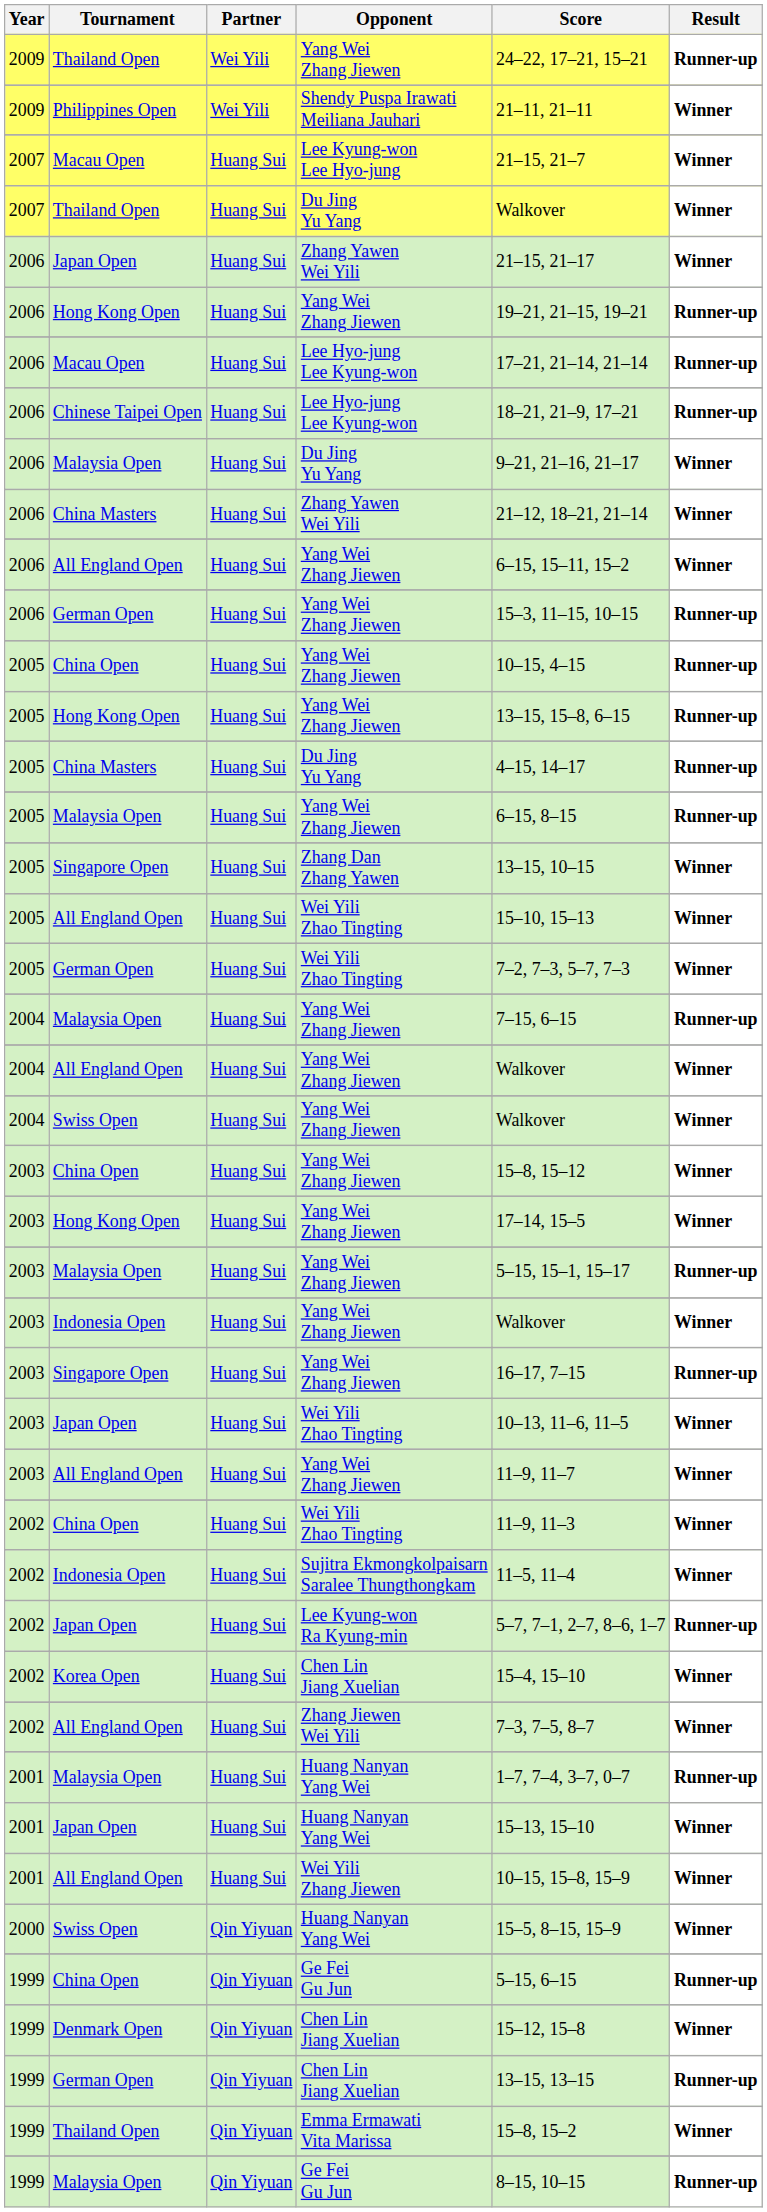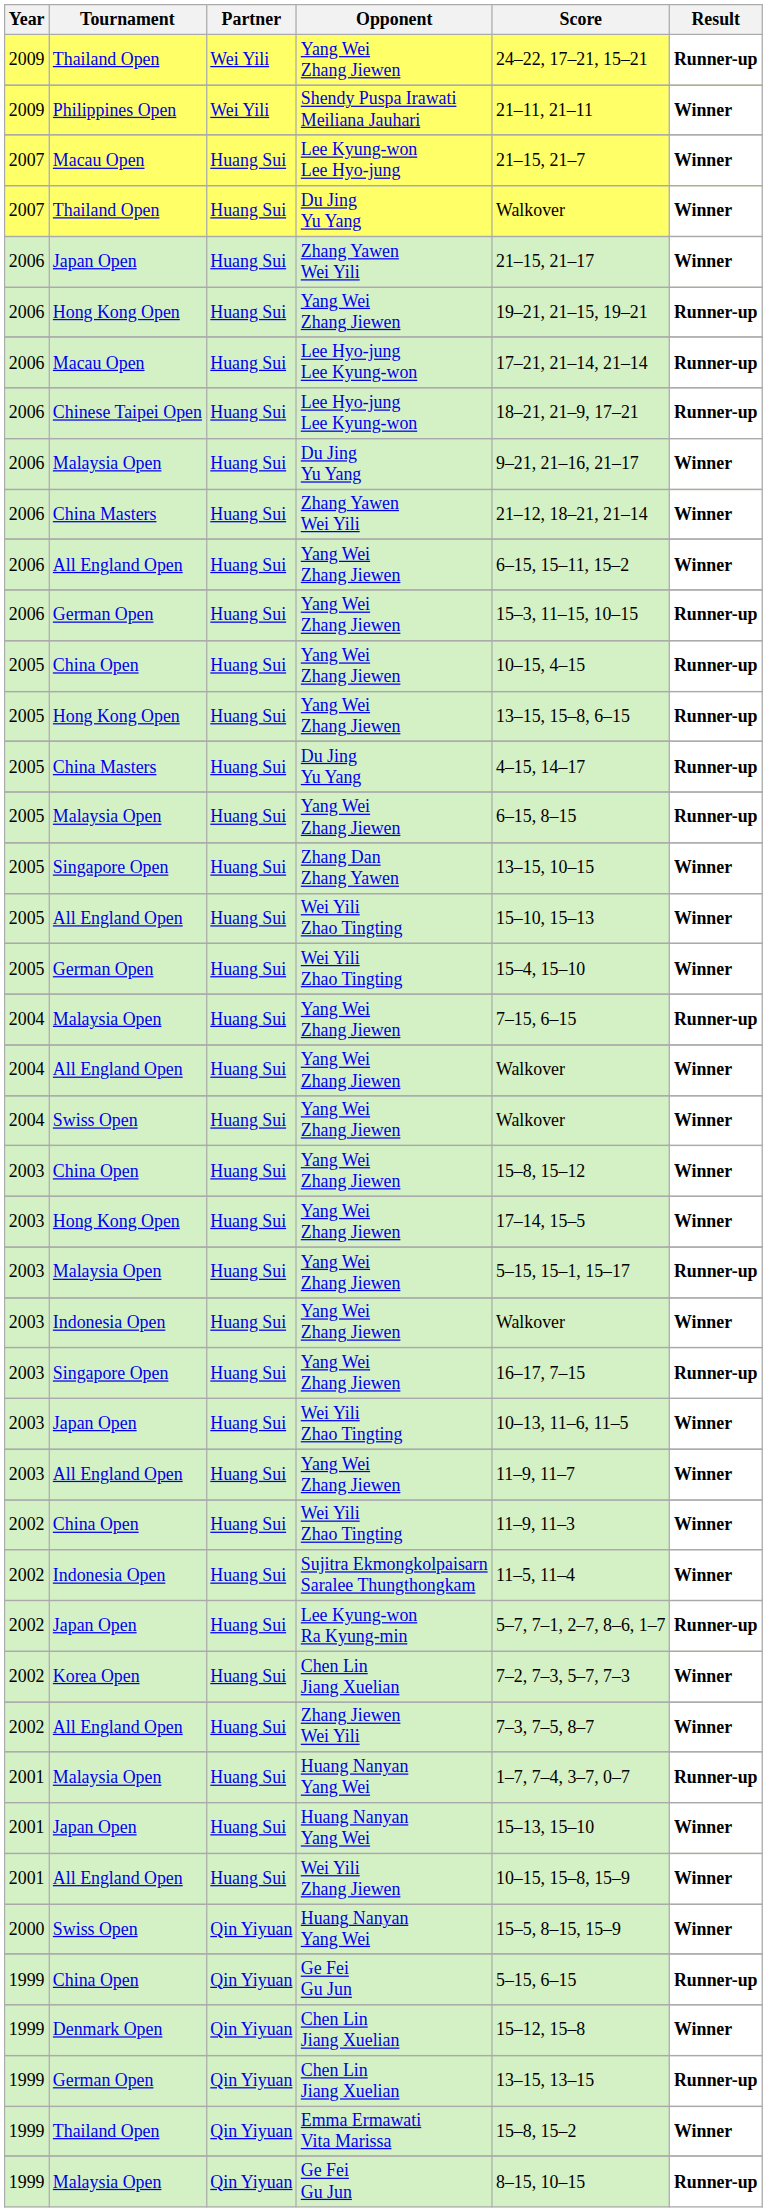 <table class="sortable wikitable" style="font-size: 90%;">
 <tr>
 <th>Year</th>
 <th>Tournament</th>
 <th>Partner</th>
 <th>Opponent</th>
 <th>Score</th>
 <th>Result</th>
 </tr>
 <tr style="background:#FFFF67">
 <td align="center">2009</td>
 <td align="left"><a href='#'>Thailand Open</a></td>
 <td align="left"> <a href='#'>Wei Yili</a></td>
 <td align="left"> <a href='#'>Yang Wei</a> <br>  <a href='#'>Zhang Jiewen</a></td>
 <td align="left">24–22, 17–21, 15–21</td>
 <td style="text-align:left; background:white"> <strong>Runner-up</strong></td>
 </tr>
 <tr>
 </tr>
 <tr style="background:#FFFF67">
 <td align="center">2009</td>
 <td align="left"><a href='#'>Philippines Open</a></td>
 <td align="left"> <a href='#'>Wei Yili</a></td>
 <td align="left"> <a href='#'>Shendy Puspa Irawati</a> <br>  <a href='#'>Meiliana Jauhari</a></td>
 <td align="left">21–11, 21–11</td>
 <td style="text-align:left; background:white"> <strong>Winner</strong></td>
 </tr>
 <tr>
 </tr>
 <tr style="background:#FFFF67">
 <td align="center">2007</td>
 <td align="left"><a href='#'>Macau Open</a></td>
 <td align="left"> <a href='#'>Huang Sui</a></td>
 <td align="left"> <a href='#'>Lee Kyung-won</a> <br>  <a href='#'>Lee Hyo-jung</a></td>
 <td align="left">21–15, 21–7</td>
 <td style="text-align:left; background:white"> <strong>Winner</strong></td>
 </tr>
 <tr>
 </tr>
 <tr style="background:#FFFF67">
 <td align="center">2007</td>
 <td align="left"><a href='#'>Thailand Open</a></td>
 <td align="left"> <a href='#'>Huang Sui</a></td>
 <td align="left"> <a href='#'>Du Jing</a> <br>  <a href='#'>Yu Yang</a></td>
 <td align="left">Walkover</td>
 <td style="text-align:left; background:white"> <strong>Winner</strong></td>
 </tr>
 <tr>
 </tr>
 <tr style="background:#D4F1C5">
 <td align="center">2006</td>
 <td align="left"><a href='#'>Japan Open</a></td>
 <td align="left"> <a href='#'>Huang Sui</a></td>
 <td align="left"> <a href='#'>Zhang Yawen</a> <br>  <a href='#'>Wei Yili</a></td>
 <td align="left">21–15, 21–17</td>
 <td style="text-align:left; background:white"> <strong>Winner</strong></td>
 </tr>
 <tr>
 </tr>
 <tr style="background:#D4F1C5">
 <td align="center">2006</td>
 <td align="left"><a href='#'>Hong Kong Open</a></td>
 <td align="left"> <a href='#'>Huang Sui</a></td>
 <td align="left"> <a href='#'>Yang Wei</a> <br>  <a href='#'>Zhang Jiewen</a></td>
 <td align="left">19–21, 21–15, 19–21</td>
 <td style="text-align:left; background:white"> <strong>Runner-up</strong></td>
 </tr>
 <tr>
 </tr>
 <tr style="background:#D4F1C5">
 <td align="center">2006</td>
 <td align="left"><a href='#'>Macau Open</a></td>
 <td align="left"> <a href='#'>Huang Sui</a></td>
 <td align="left"> <a href='#'>Lee Hyo-jung</a> <br>  <a href='#'>Lee Kyung-won</a></td>
 <td align="left">17–21, 21–14, 21–14</td>
 <td style="text-align:left; background:white"> <strong>Runner-up</strong></td>
 </tr>
 <tr>
 </tr>
 <tr style="background:#D4F1C5">
 <td align="center">2006</td>
 <td align="left"><a href='#'>Chinese Taipei Open</a></td>
 <td align="left"> <a href='#'>Huang Sui</a></td>
 <td align="left"> <a href='#'>Lee Hyo-jung</a> <br>  <a href='#'>Lee Kyung-won</a></td>
 <td align="left">18–21, 21–9, 17–21</td>
 <td style="text-align:left; background:white"> <strong>Runner-up</strong></td>
 </tr>
 <tr>
 </tr>
 <tr style="background:#D4F1C5">
 <td align="center">2006</td>
 <td align="left"><a href='#'>Malaysia Open</a></td>
 <td align="left"> <a href='#'>Huang Sui</a></td>
 <td align="left"> <a href='#'>Du Jing</a> <br>  <a href='#'>Yu Yang</a></td>
 <td align="left">9–21, 21–16, 21–17</td>
 <td style="text-align:left; background:white"> <strong>Winner</strong></td>
 </tr>
 <tr>
 </tr>
 <tr style="background:#D4F1C5">
 <td align="center">2006</td>
 <td align="left"><a href='#'>China Masters</a></td>
 <td align="left"> <a href='#'>Huang Sui</a></td>
 <td align="left"> <a href='#'>Zhang Yawen</a> <br>  <a href='#'>Wei Yili</a></td>
 <td align="left">21–12, 18–21, 21–14</td>
 <td style="text-align:left; background:white"> <strong>Winner</strong></td>
 </tr>
 <tr>
 </tr>
 <tr style="background:#D4F1C5">
 <td align="center">2006</td>
 <td align="left"><a href='#'>All England Open</a></td>
 <td align="left"> <a href='#'>Huang Sui</a></td>
 <td align="left"> <a href='#'>Yang Wei</a> <br>  <a href='#'>Zhang Jiewen</a></td>
 <td align="left">6–15, 15–11, 15–2</td>
 <td style="text-align:left; background:white"> <strong>Winner</strong></td>
 </tr>
 <tr>
 </tr>
 <tr style="background:#D4F1C5">
 <td align="center">2006</td>
 <td align="left"><a href='#'>German Open</a></td>
 <td align="left"> <a href='#'>Huang Sui</a></td>
 <td align="left"> <a href='#'>Yang Wei</a> <br>  <a href='#'>Zhang Jiewen</a></td>
 <td align="left">15–3, 11–15, 10–15</td>
 <td style="text-align:left; background:white"> <strong>Runner-up</strong></td>
 </tr>
 <tr>
 </tr>
 <tr style="background:#D4F1C5">
 <td align="center">2005</td>
 <td align="left"><a href='#'>China Open</a></td>
 <td align="left"> <a href='#'>Huang Sui</a></td>
 <td align="left"> <a href='#'>Yang Wei</a> <br>  <a href='#'>Zhang Jiewen</a></td>
 <td align="left">10–15, 4–15</td>
 <td style="text-align:left; background:white"> <strong>Runner-up</strong></td>
 </tr>
 <tr>
 </tr>
 <tr style="background:#D4F1C5">
 <td align="center">2005</td>
 <td align="left"><a href='#'>Hong Kong Open</a></td>
 <td align="left"> <a href='#'>Huang Sui</a></td>
 <td align="left"> <a href='#'>Yang Wei</a> <br>  <a href='#'>Zhang Jiewen</a></td>
 <td align="left">13–15, 15–8, 6–15</td>
 <td style="text-align:left; background:white"> <strong>Runner-up</strong></td>
 </tr>
 <tr>
 </tr>
 <tr style="background:#D4F1C5">
 <td align="center">2005</td>
 <td align="left"><a href='#'>China Masters</a></td>
 <td align="left"> <a href='#'>Huang Sui</a></td>
 <td align="left"> <a href='#'>Du Jing</a> <br>  <a href='#'>Yu Yang</a></td>
 <td align="left">4–15, 14–17</td>
 <td style="text-align:left; background:white"> <strong>Runner-up</strong></td>
 </tr>
 <tr>
 </tr>
 <tr style="background:#D4F1C5">
 <td align="center">2005</td>
 <td align="left"><a href='#'>Malaysia Open</a></td>
 <td align="left"> <a href='#'>Huang Sui</a></td>
 <td align="left"> <a href='#'>Yang Wei</a> <br>  <a href='#'>Zhang Jiewen</a></td>
 <td align="left">6–15, 8–15</td>
 <td style="text-align:left; background:white"> <strong>Runner-up</strong></td>
 </tr>
 <tr>
 </tr>
 <tr style="background:#D4F1C5">
 <td align="center">2005</td>
 <td align="left"><a href='#'>Singapore Open</a></td>
 <td align="left"> <a href='#'>Huang Sui</a></td>
 <td align="left"> <a href='#'>Zhang Dan</a> <br>  <a href='#'>Zhang Yawen</a></td>
 <td align="left">13–15, 10–15</td>
 <td style="text-align:left; background:white"> <strong>Winner</strong></td>
 </tr>
 <tr>
 </tr>
 <tr style="background:#D4F1C5">
 <td align="center">2005</td>
 <td align="left"><a href='#'>All England Open</a></td>
 <td align="left"> <a href='#'>Huang Sui</a></td>
 <td align="left"> <a href='#'>Wei Yili</a> <br>  <a href='#'>Zhao Tingting</a></td>
 <td align="left">15–10, 15–13</td>
 <td style="text-align:left; background:white"> <strong>Winner</strong></td>
 </tr>
 <tr>
 </tr>
 <tr style="background:#D4F1C5">
 <td align="center">2005</td>
 <td align="left"><a href='#'>German Open</a></td>
 <td align="left"> <a href='#'>Huang Sui</a></td>
 <td align="left"> <a href='#'>Wei Yili</a> <br>  <a href='#'>Zhao Tingting</a></td>
-<td align="left">7–2, 7–3, 5–7, 7–3</td>
+<td align="left">15–4, 15–10</td>
 <td style="text-align:left; background:white"> <strong>Winner</strong></td>
 </tr>
 <tr>
 </tr>
 <tr style="background:#D4F1C5">
 <td align="center">2004</td>
 <td align="left"><a href='#'>Malaysia Open</a></td>
 <td align="left"> <a href='#'>Huang Sui</a></td>
 <td align="left"> <a href='#'>Yang Wei</a> <br>  <a href='#'>Zhang Jiewen</a></td>
 <td align="left">7–15, 6–15</td>
 <td style="text-align:left; background:white"> <strong>Runner-up</strong></td>
 </tr>
 <tr>
 </tr>
 <tr style="background:#D4F1C5">
 <td align="center">2004</td>
 <td align="left"><a href='#'>All England Open</a></td>
 <td align="left"> <a href='#'>Huang Sui</a></td>
 <td align="left"> <a href='#'>Yang Wei</a> <br>  <a href='#'>Zhang Jiewen</a></td>
 <td align="left">Walkover</td>
 <td style="text-align:left; background:white"> <strong>Winner</strong></td>
 </tr>
 <tr>
 </tr>
 <tr style="background:#D4F1C5">
 <td align="center">2004</td>
 <td align="left"><a href='#'>Swiss Open</a></td>
 <td align="left"> <a href='#'>Huang Sui</a></td>
 <td align="left"> <a href='#'>Yang Wei</a> <br>  <a href='#'>Zhang Jiewen</a></td>
 <td align="left">Walkover</td>
 <td style="text-align:left; background:white"> <strong>Winner</strong></td>
 </tr>
 <tr>
 </tr>
 <tr style="background:#D4F1C5">
 <td align="center">2003</td>
 <td align="left"><a href='#'>China Open</a></td>
 <td align="left"> <a href='#'>Huang Sui</a></td>
 <td align="left"> <a href='#'>Yang Wei</a> <br>  <a href='#'>Zhang Jiewen</a></td>
 <td align="left">15–8, 15–12</td>
 <td style="text-align:left; background:white"> <strong>Winner</strong></td>
 </tr>
 <tr>
 </tr>
 <tr style="background:#D4F1C5">
 <td align="center">2003</td>
 <td align="left"><a href='#'>Hong Kong Open</a></td>
 <td align="left"> <a href='#'>Huang Sui</a></td>
 <td align="left"> <a href='#'>Yang Wei</a> <br>  <a href='#'>Zhang Jiewen</a></td>
 <td align="left">17–14, 15–5</td>
 <td style="text-align:left; background:white"> <strong>Winner</strong></td>
 </tr>
 <tr>
 </tr>
 <tr style="background:#D4F1C5">
 <td align="center">2003</td>
 <td align="left"><a href='#'>Malaysia Open</a></td>
 <td align="left"> <a href='#'>Huang Sui</a></td>
 <td align="left"> <a href='#'>Yang Wei</a> <br>  <a href='#'>Zhang Jiewen</a></td>
 <td align="left">5–15, 15–1, 15–17</td>
 <td style="text-align:left; background:white"> <strong>Runner-up</strong></td>
 </tr>
 <tr>
 </tr>
 <tr style="background:#D4F1C5">
 <td align="center">2003</td>
 <td align="left"><a href='#'>Indonesia Open</a></td>
 <td align="left"> <a href='#'>Huang Sui</a></td>
 <td align="left"> <a href='#'>Yang Wei</a> <br>  <a href='#'>Zhang Jiewen</a></td>
 <td align="left">Walkover</td>
 <td style="text-align:left; background:white"> <strong>Winner</strong></td>
 </tr>
 <tr>
 </tr>
 <tr style="background:#D4F1C5">
 <td align="center">2003</td>
 <td align="left"><a href='#'>Singapore Open</a></td>
 <td align="left"> <a href='#'>Huang Sui</a></td>
 <td align="left"> <a href='#'>Yang Wei</a> <br>  <a href='#'>Zhang Jiewen</a></td>
 <td align="left">16–17, 7–15</td>
 <td style="text-align:left; background:white"> <strong>Runner-up</strong></td>
 </tr>
 <tr>
 </tr>
 <tr style="background:#D4F1C5">
 <td align="center">2003</td>
 <td align="left"><a href='#'>Japan Open</a></td>
 <td align="left"> <a href='#'>Huang Sui</a></td>
 <td align="left"> <a href='#'>Wei Yili</a> <br>  <a href='#'>Zhao Tingting</a></td>
 <td align="left">10–13, 11–6, 11–5</td>
 <td style="text-align:left; background:white"> <strong>Winner</strong></td>
 </tr>
 <tr>
 </tr>
 <tr style="background:#D4F1C5">
 <td align="center">2003</td>
 <td align="left"><a href='#'>All England Open</a></td>
 <td align="left"> <a href='#'>Huang Sui</a></td>
 <td align="left"> <a href='#'>Yang Wei</a> <br>  <a href='#'>Zhang Jiewen</a></td>
 <td align="left">11–9, 11–7</td>
 <td style="text-align:left; background:white"> <strong>Winner</strong></td>
 </tr>
 <tr>
 </tr>
 <tr style="background:#D4F1C5">
 <td align="center">2002</td>
 <td align="left"><a href='#'>China Open</a></td>
 <td align="left"> <a href='#'>Huang Sui</a></td>
 <td align="left"> <a href='#'>Wei Yili</a> <br>  <a href='#'>Zhao Tingting</a></td>
 <td align="left">11–9, 11–3</td>
 <td style="text-align:left; background:white"> <strong>Winner</strong></td>
 </tr>
 <tr>
 </tr>
 <tr style="background:#D4F1C5">
 <td align="center">2002</td>
 <td align="left"><a href='#'>Indonesia Open</a></td>
 <td align="left"> <a href='#'>Huang Sui</a></td>
 <td align="left"> <a href='#'>Sujitra Ekmongkolpaisarn</a> <br>  <a href='#'>Saralee Thungthongkam</a></td>
 <td align="left">11–5, 11–4</td>
 <td style="text-align:left; background:white"> <strong>Winner</strong></td>
 </tr>
 <tr>
 </tr>
 <tr style="background:#D4F1C5">
 <td align="center">2002</td>
 <td align="left"><a href='#'>Japan Open</a></td>
 <td align="left"> <a href='#'>Huang Sui</a></td>
 <td align="left"> <a href='#'>Lee Kyung-won</a> <br>  <a href='#'>Ra Kyung-min</a></td>
 <td align="left">5–7, 7–1, 2–7, 8–6, 1–7</td>
 <td style="text-align:left; background:white"> <strong>Runner-up</strong></td>
 </tr>
 <tr>
 </tr>
 <tr style="background:#D4F1C5">
 <td align="center">2002</td>
 <td align="left"><a href='#'>Korea Open</a></td>
 <td align="left"> <a href='#'>Huang Sui</a></td>
 <td align="left"> <a href='#'>Chen Lin</a> <br>  <a href='#'>Jiang Xuelian</a></td>
-<td align="left">15–4, 15–10</td>
+<td align="left">7–2, 7–3, 5–7, 7–3</td>
 <td style="text-align:left; background:white"> <strong>Winner</strong></td>
 </tr>
 <tr>
 </tr>
 <tr style="background:#D4F1C5">
 <td align="center">2002</td>
 <td align="left"><a href='#'>All England Open</a></td>
 <td align="left"> <a href='#'>Huang Sui</a></td>
 <td align="left"> <a href='#'>Zhang Jiewen</a> <br>  <a href='#'>Wei Yili</a></td>
 <td align="left">7–3, 7–5, 8–7</td>
 <td style="text-align:left; background:white"> <strong>Winner</strong></td>
 </tr>
 <tr>
 </tr>
 <tr style="background:#D4F1C5">
 <td align="center">2001</td>
 <td align="left"><a href='#'>Malaysia Open</a></td>
 <td align="left"> <a href='#'>Huang Sui</a></td>
 <td align="left"> <a href='#'>Huang Nanyan</a> <br>  <a href='#'>Yang Wei</a></td>
 <td align="left">1–7, 7–4, 3–7, 0–7</td>
 <td style="text-align:left; background:white"> <strong>Runner-up</strong></td>
 </tr>
 <tr>
 </tr>
 <tr style="background:#D4F1C5">
 <td align="center">2001</td>
 <td align="left"><a href='#'>Japan Open</a></td>
 <td align="left"> <a href='#'>Huang Sui</a></td>
 <td align="left"> <a href='#'>Huang Nanyan</a> <br>  <a href='#'>Yang Wei</a></td>
 <td align="left">15–13, 15–10</td>
 <td style="text-align:left; background:white"> <strong>Winner</strong></td>
 </tr>
 <tr>
 </tr>
 <tr style="background:#D4F1C5">
 <td align="center">2001</td>
 <td align="left"><a href='#'>All England Open</a></td>
 <td align="left"> <a href='#'>Huang Sui</a></td>
 <td align="left"> <a href='#'>Wei Yili</a> <br>  <a href='#'>Zhang Jiewen</a></td>
 <td align="left">10–15, 15–8, 15–9</td>
 <td style="text-align:left; background:white"> <strong>Winner</strong></td>
 </tr>
 <tr>
 </tr>
 <tr style="background:#D4F1C5">
 <td align="center">2000</td>
 <td align="left"><a href='#'>Swiss Open</a></td>
 <td align="left"> <a href='#'>Qin Yiyuan</a></td>
 <td align="left"> <a href='#'>Huang Nanyan</a> <br>  <a href='#'>Yang Wei</a></td>
 <td align="left">15–5, 8–15, 15–9</td>
 <td style="text-align:left; background:white"> <strong>Winner</strong></td>
 </tr>
 <tr>
 </tr>
 <tr style="background:#D4F1C5">
 <td align="center">1999</td>
 <td align="left"><a href='#'>China Open</a></td>
 <td align="left"> <a href='#'>Qin Yiyuan</a></td>
 <td align="left"> <a href='#'>Ge Fei</a> <br>  <a href='#'>Gu Jun</a></td>
 <td align="left">5–15, 6–15</td>
 <td style="text-align:left; background:white"> <strong>Runner-up</strong></td>
 </tr>
 <tr>
 </tr>
 <tr style="background:#D4F1C5">
 <td align="center">1999</td>
 <td align="left"><a href='#'>Denmark Open</a></td>
 <td align="left"> <a href='#'>Qin Yiyuan</a></td>
 <td align="left"> <a href='#'>Chen Lin</a> <br>  <a href='#'>Jiang Xuelian</a></td>
 <td align="left">15–12, 15–8</td>
 <td style="text-align:left; background:white"> <strong>Winner</strong></td>
 </tr>
 <tr>
 </tr>
 <tr style="background:#D4F1C5">
 <td align="center">1999</td>
 <td align="left"><a href='#'>German Open</a></td>
 <td align="left"> <a href='#'>Qin Yiyuan</a></td>
 <td align="left"> <a href='#'>Chen Lin</a> <br>  <a href='#'>Jiang Xuelian</a></td>
 <td align="left">13–15, 13–15</td>
 <td style="text-align:left; background:white"> <strong>Runner-up</strong></td>
 </tr>
 <tr>
 </tr>
 <tr style="background:#D4F1C5">
 <td align="center">1999</td>
 <td align="left"><a href='#'>Thailand Open</a></td>
 <td align="left"> <a href='#'>Qin Yiyuan</a></td>
 <td align="left"> <a href='#'>Emma Ermawati</a> <br>  <a href='#'>Vita Marissa</a></td>
 <td align="left">15–8, 15–2</td>
 <td style="text-align:left; background:white"> <strong>Winner</strong></td>
 </tr>
 <tr>
 </tr>
 <tr style="background:#D4F1C5">
 <td align="center">1999</td>
 <td align="left"><a href='#'>Malaysia Open</a></td>
 <td align="left"> <a href='#'>Qin Yiyuan</a></td>
 <td align="left"> <a href='#'>Ge Fei</a> <br>  <a href='#'>Gu Jun</a></td>
 <td align="left">8–15, 10–15</td>
 <td style="text-align:left; background:white"> <strong>Runner-up</strong></td>
 </tr>
 </table>
